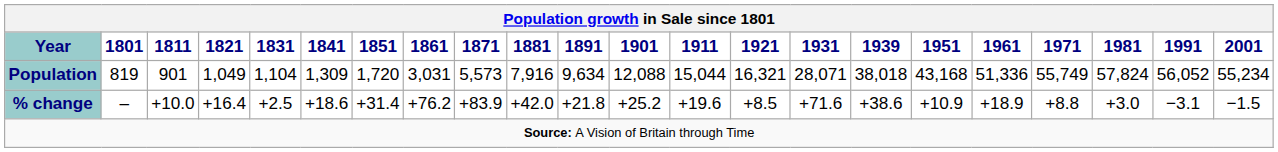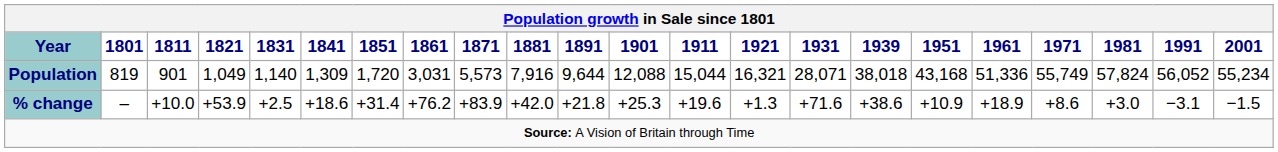 <table class="wikitable" style="font-size:90%; width:70%; border:0; text-align:center; line-height:120%;">
 <tr>
 <th colspan="22" style="text-align:center;font-size:90%;"><a href='#'>Population growth</a> in Sale since 1801</th>
 </tr>
 <tr>
 <th style="background:#9cc; color:navy; height:17px;">Year</th>
 <th style="background:#fff; color:navy;">1801</th>
 <th style="background:#fff; color:navy;">1811</th>
 <th style="background:#fff; color:navy;">1821</th>
 <th style="background:#fff; color:navy;">1831</th>
 <th style="background:#fff; color:navy;">1841</th>
 <th style="background:#fff; color:navy;">1851</th>
 <th style="background:#fff; color:navy;">1861</th>
 <th style="background:#fff; color:navy;">1871</th>
 <th style="background:#fff; color:navy;">1881</th>
 <th style="background:#fff; color:navy;">1891</th>
 <th style="background:#fff; color:navy;">1901</th>
 <th style="background:#fff; color:navy;">1911</th>
 <th style="background:#fff; color:navy;">1921</th>
 <th style="background:#fff; color:navy;">1931</th>
 <th style="background:#fff; color:navy;">1939</th>
 <th style="background:#fff; color:navy;">1951</th>
 <th style="background:#fff; color:navy;">1961</th>
 <th style="background:#fff; color:navy;">1971</th>
 <th style="background:#fff; color:navy;">1981</th>
 <th style="background:#fff; color:navy;">1991</th>
 <th style="background:#fff; color:navy;">2001</th>
 </tr>
 <tr style="text-align:center;">
 <th style="background:#9cc; color:navy; height:17px;">Population</th>
 <td style="background:#fff; color:black;">819</td>
 <td style="background:#fff; color:black;">901</td>
 <td style="background:#fff; color:black;">1,049</td>
-<td style="background:#fff; color:black;">1,104</td>
+<td style="background:#fff; color:black;">1,140</td>
 <td style="background:#fff; color:black;">1,309</td>
 <td style="background:#fff; color:black;">1,720</td>
 <td style="background:#fff; color:black;">3,031</td>
 <td style="background:#fff; color:black;">5,573</td>
 <td style="background:#fff; color:black;">7,916</td>
-<td style="background:#fff; color:black;">9,634</td>
+<td style="background:#fff; color:black;">9,644</td>
 <td style="background:#fff; color:black;">12,088</td>
 <td style="background:#fff; color:black;">15,044</td>
 <td style="background:#fff; color:black;">16,321</td>
 <td style="background:#fff; color:black;">28,071</td>
 <td style="background:#fff; color:black;">38,018</td>
 <td style="background:#fff; color:black;">43,168</td>
 <td style="background:#fff; color:black;">51,336</td>
 <td style="background:#fff; color:black;">55,749</td>
 <td style="background:#fff; color:black;">57,824</td>
 <td style="background:#fff; color:black;">56,052</td>
 <td style="background:#fff; color:black;">55,234</td>
 </tr>
 <tr style="text-align:center;">
 <th style="background:#9cc; color:navy; height:17px;">% change</th>
 <td style="background:#fff; color:black;">–</td>
 <td style="background:#fff; color:black;">+10.0</td>
-<td style="background:#fff; color:black;">+16.4</td>
+<td style="background:#fff; color:black;">+53.9</td>
 <td style="background:#fff; color:black;">+2.5</td>
 <td style="background:#fff; color:black;">+18.6</td>
 <td style="background:#fff; color:black;">+31.4</td>
 <td style="background:#fff; color:black;">+76.2</td>
 <td style="background:#fff; color:black;">+83.9</td>
 <td style="background:#fff; color:black;">+42.0</td>
 <td style="background:#fff; color:black;">+21.8</td>
-<td style="background:#fff; color:black;">+25.2</td>
+<td style="background:#fff; color:black;">+25.3</td>
 <td style="background:#fff; color:black;">+19.6</td>
-<td style="background:#fff; color:black;">+8.5</td>
+<td style="background:#fff; color:black;">+1.3</td>
 <td style="background:#fff; color:black;">+71.6</td>
 <td style="background:#fff; color:black;">+38.6</td>
 <td style="background:#fff; color:black;">+10.9</td>
 <td style="background:#fff; color:black;">+18.9</td>
-<td style="background:#fff; color:black;">+8.8</td>
+<td style="background:#fff; color:black;">+8.6</td>
 <td style="background:#fff; color:black;">+3.0</td>
 <td style="background:#fff; color:black;">−3.1</td>
 <td style="background:#fff; color:black;">−1.5</td>
 </tr>
 <tr>
 <td colspan="22" style="text-align:center;font-size:90%;"><small><strong>Source: </strong>A Vision of Britain through Time</small></td>
 </tr>
 </table>
